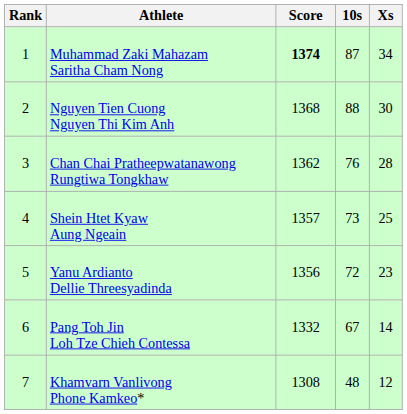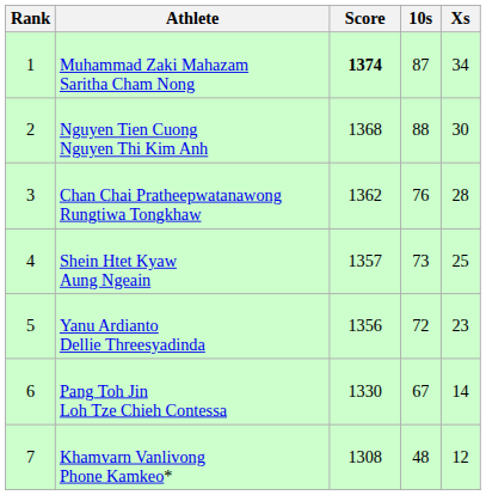 <table class=wikitable style="text-align:center">
 <tr>
 <th width=40>Rank</th>
 <th width=250>Athlete</th>
 <th width=60>Score</th>
 <th width=30>10s</th>
 <th width=30>Xs</th>
 </tr>
 <tr bgcolor="ccffcc">
 <td>1</td>
 <td align=left><br><a href='#'>Muhammad Zaki Mahazam</a><br><a href='#'>Saritha Cham Nong</a></td>
 <td><strong>1374</strong></td>
 <td>87</td>
 <td>34</td>
 </tr>
 <tr bgcolor="ccffcc">
 <td>2</td>
 <td align=left><br><a href='#'>Nguyen Tien Cuong</a><br><a href='#'>Nguyen Thi Kim Anh</a></td>
 <td>1368</td>
 <td>88</td>
 <td>30</td>
 </tr>
 <tr bgcolor="ccffcc">
 <td>3</td>
 <td align=left><br><a href='#'>Chan Chai Pratheepwatanawong</a><br><a href='#'>Rungtiwa Tongkhaw</a></td>
 <td>1362</td>
 <td>76</td>
 <td>28</td>
 </tr>
 <tr bgcolor="ccffcc">
 <td>4</td>
 <td align=left><br><a href='#'>Shein Htet Kyaw</a><br><a href='#'>Aung Ngeain</a></td>
 <td>1357</td>
 <td>73</td>
 <td>25</td>
 </tr>
 <tr bgcolor="ccffcc">
 <td>5</td>
 <td align=left><br><a href='#'>Yanu Ardianto</a><br><a href='#'>Dellie Threesyadinda</a></td>
 <td>1356</td>
 <td>72</td>
 <td>23</td>
 </tr>
 <tr bgcolor="ccffcc">
 <td>6</td>
 <td align=left><br><a href='#'>Pang Toh Jin</a><br><a href='#'>Loh Tze Chieh Contessa</a></td>
-<td>1332</td>
+<td>1330</td>
 <td>67</td>
 <td>14</td>
 </tr>
 <tr bgcolor="ccffcc">
 <td>7</td>
 <td align=left><br><a href='#'>Khamvarn Vanlivong</a><br><a href='#'>Phone Kamkeo</a>*</td>
 <td>1308</td>
 <td>48</td>
 <td>12</td>
 </tr>
 </table>
